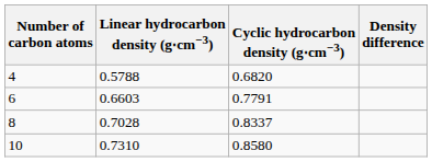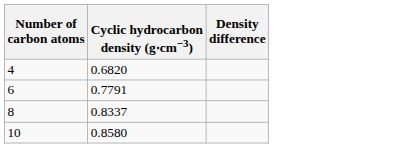 <table class="wikitable floatright">
 <tr>
 <th>Number of<br>carbon atoms</th>
-<th>Linear hydrocarbon<br>density (g⋅cm<sup>−3</sup>)</th>
 <th><br>Cyclic hydrocarbon<br>density (g⋅cm<sup>−3</sup>)</th>
 <th>Density<br>difference</th>
 </tr>
 <tr>
 <td>4</td>
-<td>0.5788</td>
 <td>0.6820</td>
 <td></td>
 </tr>
 <tr>
 <td>6</td>
-<td>0.6603</td>
 <td>0.7791</td>
 <td></td>
 </tr>
 <tr>
 <td>8</td>
-<td>0.7028</td>
 <td>0.8337</td>
 <td></td>
 </tr>
 <tr>
 <td>10</td>
-<td>0.7310</td>
 <td>0.8580</td>
 <td></td>
 </tr>
 </table>
